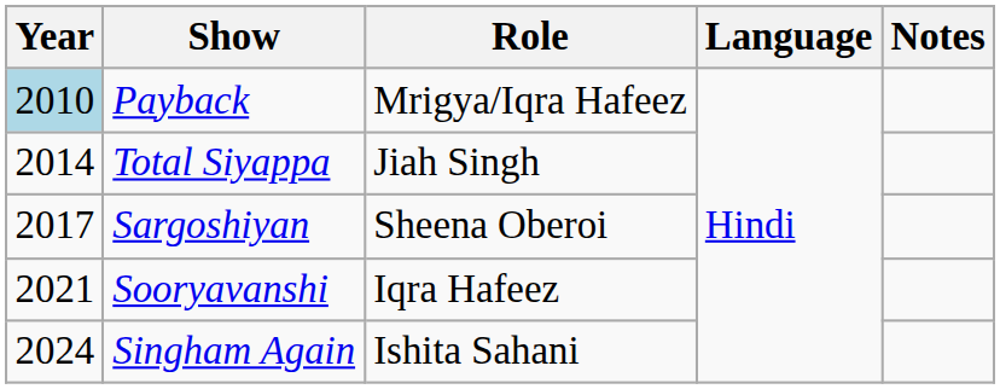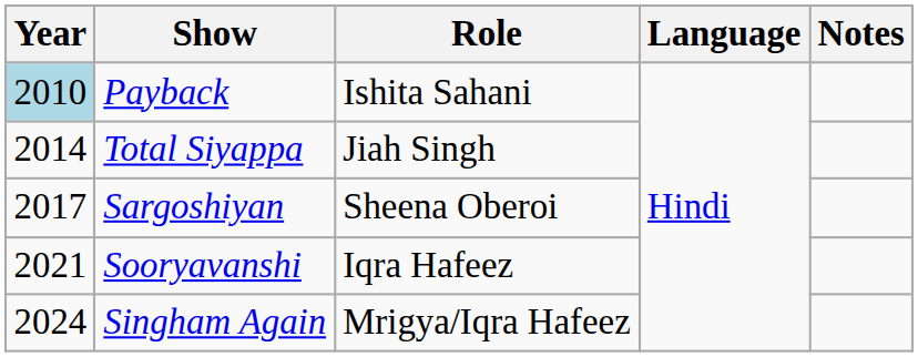 <table class="wikitable">
 <tr>
 <th>Year</th>
 <th>Show</th>
 <th>Role</th>
 <th>Language</th>
 <th>Notes</th>
 </tr>
 <tr>
 <td style="background: lightblue;">2010</td>
 <td><em><a href='#'>Payback</a></em></td>
-<td>Mrigya/Iqra Hafeez</td>
+<td>Ishita Sahani</td>
 <td Rowspan=5><a href='#'>Hindi</a></td>
 <td></td>
 </tr>
 <tr>
 <td>2014</td>
 <td><em><a href='#'>Total Siyappa</a></em></td>
 <td>Jiah Singh</td>
 <td></td>
 </tr>
 <tr>
 <td>2017</td>
 <td><em><a href='#'>Sargoshiyan</a></em></td>
 <td>Sheena Oberoi</td>
 <td></td>
 </tr>
 <tr>
 <td>2021</td>
 <td><em><a href='#'>Sooryavanshi</a></em></td>
 <td>Iqra Hafeez</td>
 <td></td>
 </tr>
 <tr>
 <td>2024</td>
 <td><em><a href='#'>Singham Again</a></em></td>
-<td>Ishita Sahani</td>
+<td>Mrigya/Iqra Hafeez</td>
 <td></td>
 </tr>
 </table>
